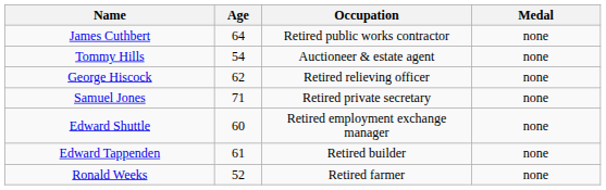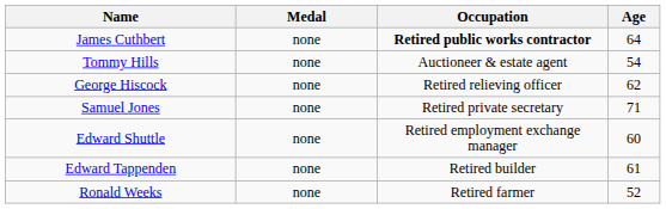 <table class="wikitable" style="text-align: center">
 <tr>
 <th width=250>Name</th>
+<th width=150>Medal</th>
+<th width=250>Occupation</th>
 <th width=50>Age</th>
-<th width=250>Occupation</th>
-<th width=150>Medal</th>
 </tr>
 <tr>
 <td><a href='#'>James Cuthbert</a></td>
+<td>none</td>
+<td><strong>Retired public works contractor</strong></td>
 <td>64</td>
-<td>Retired public works contractor</td>
-<td>none</td>
 </tr>
 <tr>
 <td><a href='#'>Tommy Hills</a></td>
+<td>none</td>
+<td>Auctioneer & estate agent</td>
 <td>54</td>
-<td>Auctioneer & estate agent</td>
-<td>none</td>
 </tr>
 <tr>
 <td><a href='#'>George Hiscock</a></td>
+<td>none</td>
+<td>Retired relieving officer</td>
 <td>62</td>
-<td>Retired relieving officer</td>
-<td>none</td>
 </tr>
 <tr>
 <td><a href='#'>Samuel Jones</a></td>
+<td>none</td>
+<td>Retired private secretary</td>
 <td>71</td>
-<td>Retired private secretary</td>
-<td>none</td>
 </tr>
 <tr>
 <td><a href='#'>Edward Shuttle</a></td>
+<td>none</td>
+<td>Retired employment exchange manager</td>
 <td>60</td>
-<td>Retired employment exchange manager</td>
-<td>none</td>
 </tr>
 <tr>
 <td><a href='#'>Edward Tappenden</a></td>
+<td>none</td>
+<td>Retired builder</td>
 <td>61</td>
-<td>Retired builder</td>
-<td>none</td>
 </tr>
 <tr>
 <td><a href='#'>Ronald Weeks</a></td>
+<td>none</td>
+<td>Retired farmer</td>
 <td>52</td>
-<td>Retired farmer</td>
-<td>none</td>
 </tr>
 </table>
